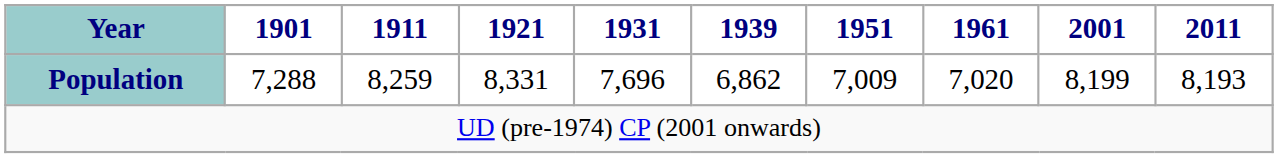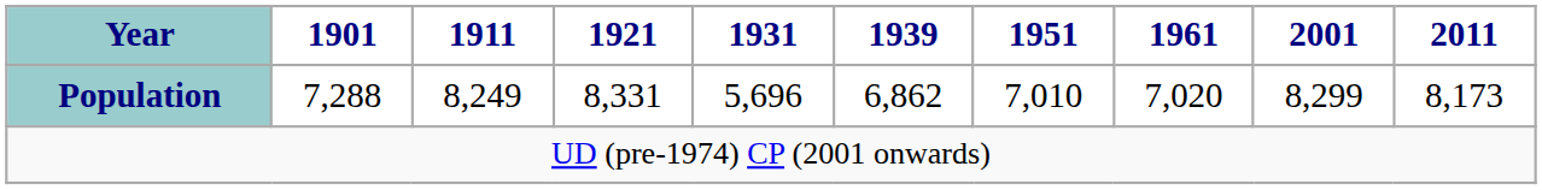 <table class="wikitable" style="margin:1em auto 1em auto; font-size:85%; width:30%; border:0; text-align:center; line-height:120%;">
 <tr>
 <th style="background:#9cc; color:navy; height:17px;">Year</th>
 <th style="background:#fff; color:navy;">1901</th>
 <th style="background:#fff; color:navy;">1911</th>
 <th style="background:#fff; color:navy;">1921</th>
 <th style="background:#fff; color:navy;">1931</th>
 <th style="background:#fff; color:navy;">1939</th>
 <th style="background:#fff; color:navy;">1951</th>
 <th style="background:#fff; color:navy;">1961</th>
 <th style="background:#fff; color:navy;">2001</th>
 <th style="background:#fff; color:navy;">2011</th>
 </tr>
 <tr style="text-align:center;">
 <th style="background:#9cc; color:navy; height:17px;">Population</th>
 <td style="background:#fff; color:black;">7,288</td>
-<td style="background:#fff; color:black;">8,259</td>
+<td style="background:#fff; color:black;">8,249</td>
 <td style="background:#fff; color:black;">8,331</td>
-<td style="background:#fff; color:black;">7,696</td>
+<td style="background:#fff; color:black;">5,696</td>
 <td style="background:#fff; color:black;">6,862</td>
-<td style="background:#fff; color:black;">7,009</td>
+<td style="background:#fff; color:black;">7,010</td>
 <td style="background:#fff; color:black;">7,020</td>
-<td style="background:#fff; color:black;">8,199</td>
-<td style="background:#fff; color:black;">8,193</td>
+<td style="background:#fff; color:black;">8,299</td>
+<td style="background:#fff; color:black;">8,173</td>
 </tr>
 <tr>
 <td colspan="22" style="text-align:center;font-size:90%;"><a href='#'>UD</a> (pre-1974) <a href='#'>CP</a> (2001 onwards)</td>
 </tr>
 </table>
